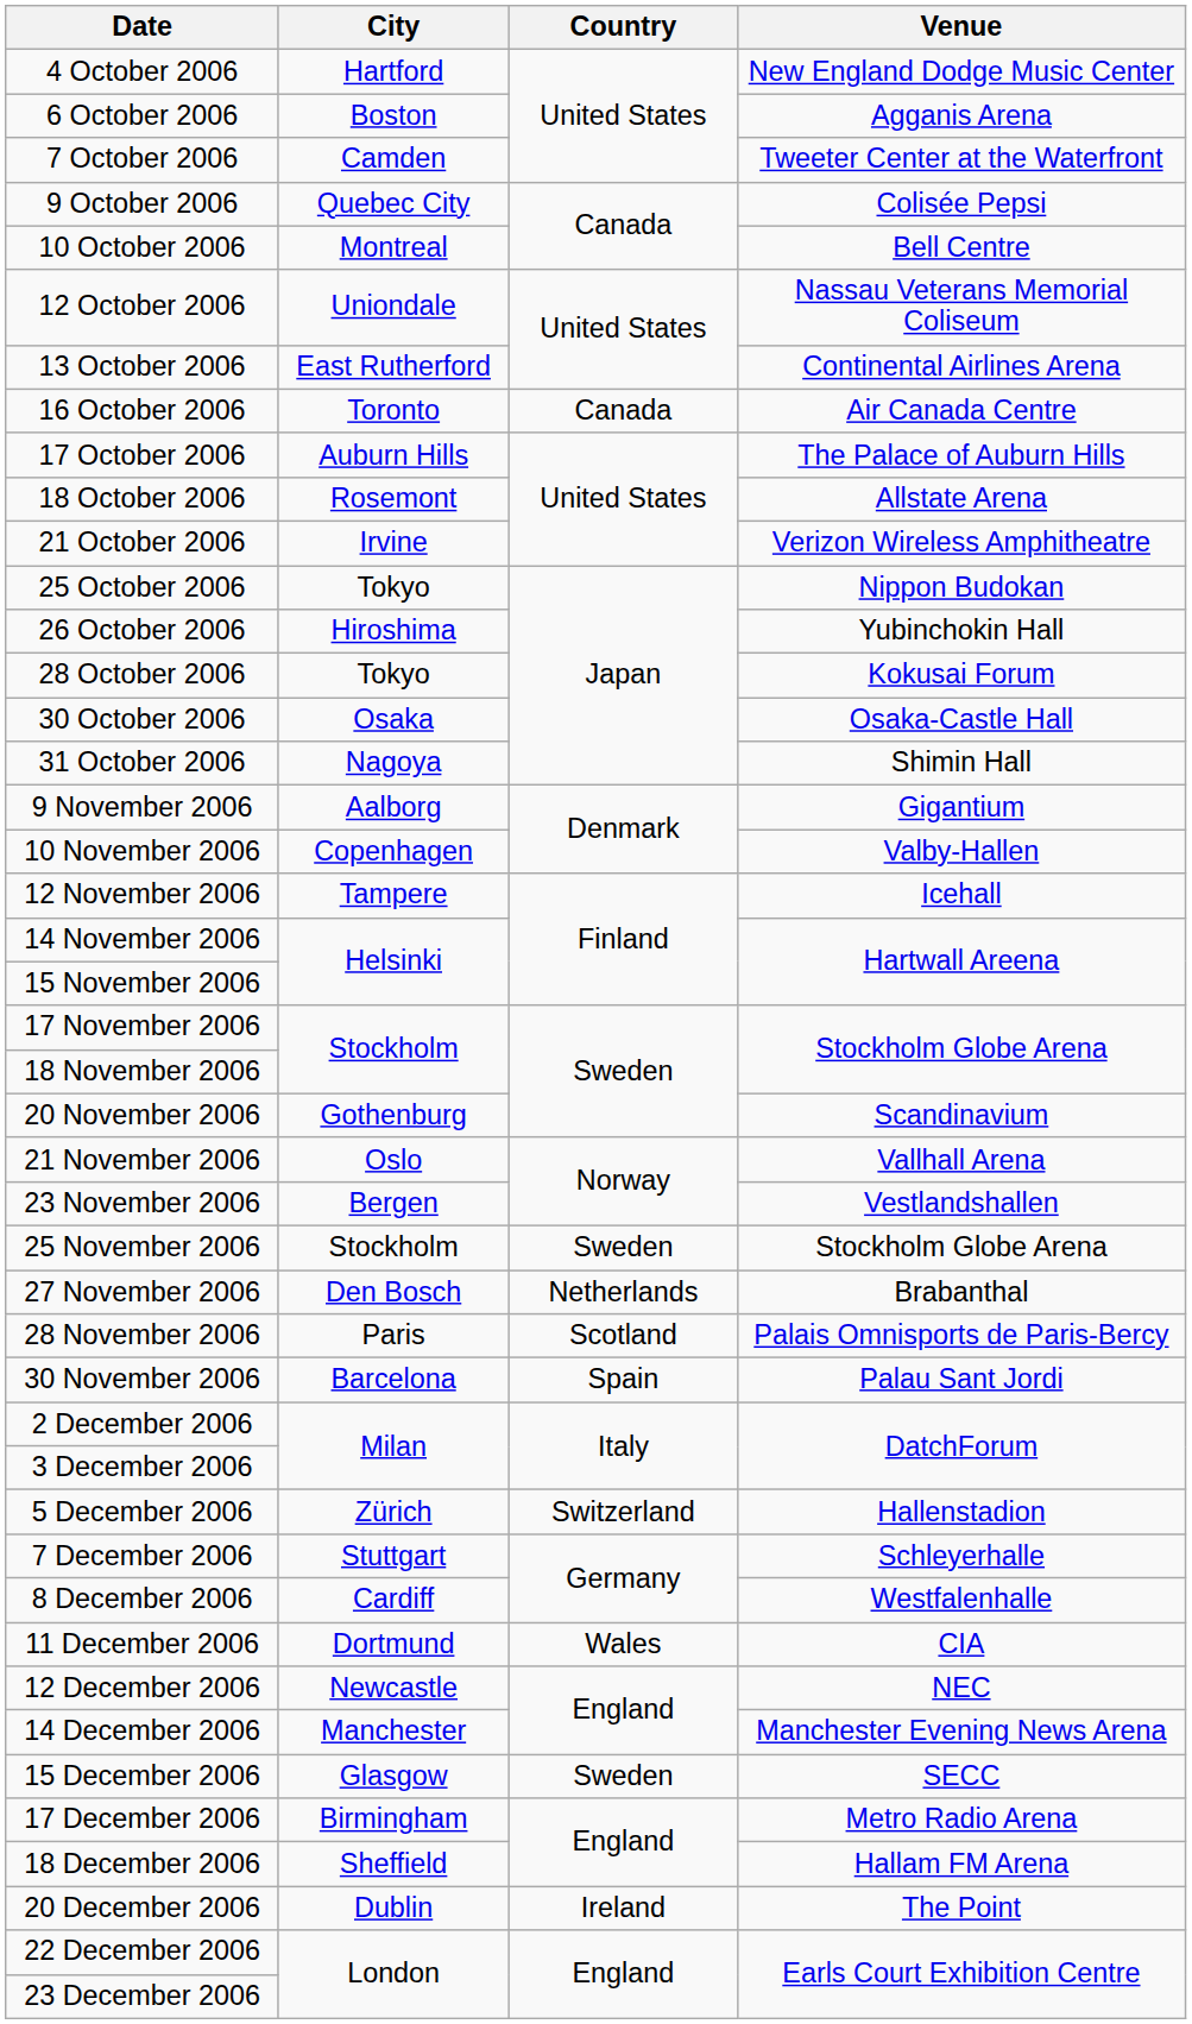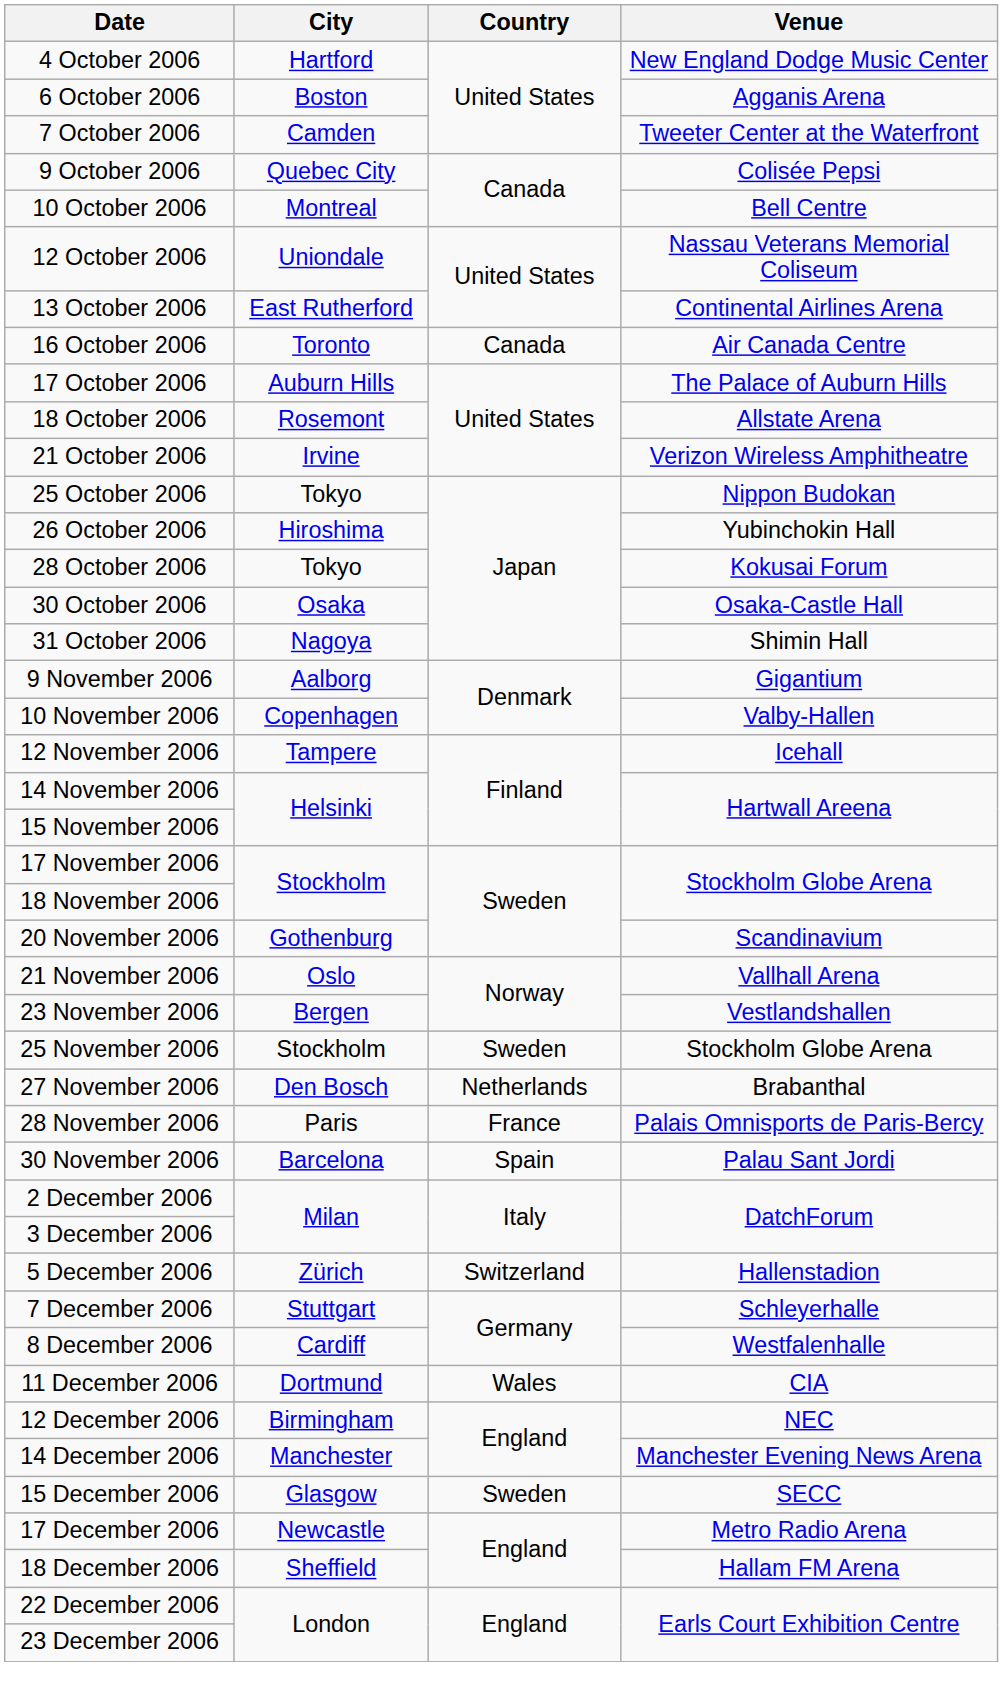 <table class="wikitable" style="text-align:center;">
 <tr>
 <th width="150">Date</th>
 <th width="125">City</th>
 <th width="125">Country</th>
 <th width="250">Venue</th>
 </tr>
 <tr>
 <td>4 October 2006</td>
 <td><a href='#'>Hartford</a></td>
 <td rowspan="3">United States</td>
 <td><a href='#'>New England Dodge Music Center</a></td>
 </tr>
 <tr>
 <td>6 October 2006</td>
 <td><a href='#'>Boston</a></td>
 <td><a href='#'>Agganis Arena</a></td>
 </tr>
 <tr>
 <td>7 October 2006</td>
 <td><a href='#'>Camden</a></td>
 <td><a href='#'>Tweeter Center at the Waterfront</a></td>
 </tr>
 <tr>
 <td>9 October 2006</td>
 <td><a href='#'>Quebec City</a></td>
 <td rowspan="2">Canada</td>
 <td><a href='#'>Colisée Pepsi</a></td>
 </tr>
 <tr>
 <td>10 October 2006</td>
 <td><a href='#'>Montreal</a></td>
 <td><a href='#'>Bell Centre</a></td>
 </tr>
 <tr>
 <td>12 October 2006</td>
 <td><a href='#'>Uniondale</a></td>
 <td rowspan="2">United States</td>
 <td><a href='#'>Nassau Veterans Memorial Coliseum</a></td>
 </tr>
 <tr>
 <td>13 October 2006</td>
 <td><a href='#'>East Rutherford</a></td>
 <td><a href='#'>Continental Airlines Arena</a></td>
 </tr>
 <tr>
 <td>16 October 2006</td>
 <td><a href='#'>Toronto</a></td>
 <td>Canada</td>
 <td><a href='#'>Air Canada Centre</a></td>
 </tr>
 <tr>
 <td>17 October 2006</td>
 <td><a href='#'>Auburn Hills</a></td>
 <td rowspan="3">United States</td>
 <td><a href='#'>The Palace of Auburn Hills</a></td>
 </tr>
 <tr>
 <td>18 October 2006</td>
 <td><a href='#'>Rosemont</a></td>
 <td><a href='#'>Allstate Arena</a></td>
 </tr>
 <tr>
 <td>21 October 2006</td>
 <td><a href='#'>Irvine</a></td>
 <td><a href='#'>Verizon Wireless Amphitheatre</a></td>
 </tr>
 <tr>
 <td>25 October 2006</td>
 <td>Tokyo</td>
 <td rowspan="5">Japan</td>
 <td><a href='#'>Nippon Budokan</a></td>
 </tr>
 <tr>
 <td>26 October 2006</td>
 <td><a href='#'>Hiroshima</a></td>
 <td>Yubinchokin Hall</td>
 </tr>
 <tr>
 <td>28 October 2006</td>
 <td>Tokyo</td>
 <td><a href='#'>Kokusai Forum</a></td>
 </tr>
 <tr>
 <td>30 October 2006</td>
 <td><a href='#'>Osaka</a></td>
 <td><a href='#'>Osaka-Castle Hall</a></td>
 </tr>
 <tr>
 <td>31 October 2006</td>
 <td><a href='#'>Nagoya</a></td>
 <td>Shimin Hall</td>
 </tr>
 <tr>
 <td>9 November 2006</td>
 <td><a href='#'>Aalborg</a></td>
 <td rowspan="2">Denmark</td>
 <td><a href='#'>Gigantium</a></td>
 </tr>
 <tr>
 <td>10 November 2006</td>
 <td><a href='#'>Copenhagen</a></td>
 <td><a href='#'>Valby-Hallen</a></td>
 </tr>
 <tr>
 <td>12 November 2006</td>
 <td><a href='#'>Tampere</a></td>
 <td rowspan="3">Finland</td>
 <td><a href='#'>Icehall</a></td>
 </tr>
 <tr>
 <td>14 November 2006</td>
 <td rowspan="2"><a href='#'>Helsinki</a></td>
 <td rowspan="2"><a href='#'>Hartwall Areena</a></td>
 </tr>
 <tr>
 <td>15 November 2006</td>
 </tr>
 <tr>
 <td>17 November 2006</td>
 <td rowspan="2"><a href='#'>Stockholm</a></td>
 <td rowspan="3">Sweden</td>
 <td rowspan="2"><a href='#'>Stockholm Globe Arena</a></td>
 </tr>
 <tr>
 <td>18 November 2006</td>
 </tr>
 <tr>
 <td>20 November 2006</td>
 <td><a href='#'>Gothenburg</a></td>
 <td><a href='#'>Scandinavium</a></td>
 </tr>
 <tr>
 <td>21 November 2006</td>
 <td><a href='#'>Oslo</a></td>
 <td rowspan="2">Norway</td>
 <td><a href='#'>Vallhall Arena</a></td>
 </tr>
 <tr>
 <td>23 November 2006</td>
 <td><a href='#'>Bergen</a></td>
 <td><a href='#'>Vestlandshallen</a></td>
 </tr>
 <tr>
 <td>25 November 2006</td>
 <td>Stockholm</td>
 <td>Sweden</td>
 <td>Stockholm Globe Arena</td>
 </tr>
 <tr>
 <td>27 November 2006</td>
 <td><a href='#'>Den Bosch</a></td>
 <td>Netherlands</td>
 <td>Brabanthal</td>
 </tr>
 <tr>
 <td>28 November 2006</td>
 <td>Paris</td>
-<td>Scotland</td>
+<td>France</td>
 <td><a href='#'>Palais Omnisports de Paris-Bercy</a></td>
 </tr>
 <tr>
 <td>30 November 2006</td>
 <td><a href='#'>Barcelona</a></td>
 <td>Spain</td>
 <td><a href='#'>Palau Sant Jordi</a></td>
 </tr>
 <tr>
 <td>2 December 2006</td>
 <td rowspan="2"><a href='#'>Milan</a></td>
 <td rowspan="2">Italy</td>
 <td rowspan="2"><a href='#'>DatchForum</a></td>
 </tr>
 <tr>
 <td>3 December 2006</td>
 </tr>
 <tr>
 <td>5 December 2006</td>
 <td><a href='#'>Zürich</a></td>
 <td>Switzerland</td>
 <td><a href='#'>Hallenstadion</a></td>
 </tr>
 <tr>
 <td>7 December 2006</td>
 <td><a href='#'>Stuttgart</a></td>
 <td rowspan="2">Germany</td>
 <td><a href='#'>Schleyerhalle</a></td>
 </tr>
 <tr>
 <td>8 December 2006</td>
 <td><a href='#'>Cardiff</a></td>
 <td><a href='#'>Westfalenhalle</a></td>
 </tr>
 <tr>
 <td>11 December 2006</td>
 <td><a href='#'>Dortmund</a></td>
 <td>Wales</td>
 <td><a href='#'>CIA</a></td>
 </tr>
 <tr>
 <td>12 December 2006</td>
-<td><a href='#'>Newcastle</a></td>
+<td><a href='#'>Birmingham</a></td>
 <td rowspan="2">England</td>
 <td><a href='#'>NEC</a></td>
 </tr>
 <tr>
 <td>14 December 2006</td>
 <td><a href='#'>Manchester</a></td>
 <td><a href='#'>Manchester Evening News Arena</a></td>
 </tr>
 <tr>
 <td>15 December 2006</td>
 <td><a href='#'>Glasgow</a></td>
 <td>Sweden</td>
 <td><a href='#'>SECC</a></td>
 </tr>
 <tr>
 <td>17 December 2006</td>
-<td><a href='#'>Birmingham</a></td>
+<td><a href='#'>Newcastle</a></td>
 <td rowspan="2">England</td>
 <td><a href='#'>Metro Radio Arena</a></td>
 </tr>
 <tr>
 <td>18 December 2006</td>
 <td><a href='#'>Sheffield</a></td>
 <td><a href='#'>Hallam FM Arena</a></td>
-</tr>
-<tr>
-<td>20 December 2006</td>
-<td><a href='#'>Dublin</a></td>
-<td>Ireland</td>
-<td><a href='#'>The Point</a></td>
 </tr>
 <tr>
 <td>22 December 2006</td>
 <td rowspan="2">London</td>
 <td rowspan="2">England</td>
 <td rowspan="2"><a href='#'>Earls Court Exhibition Centre</a></td>
 </tr>
 <tr>
 <td>23 December 2006</td>
 </tr>
 </table>
